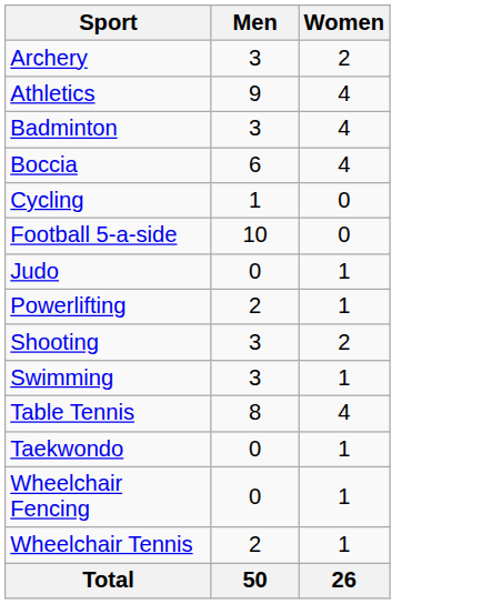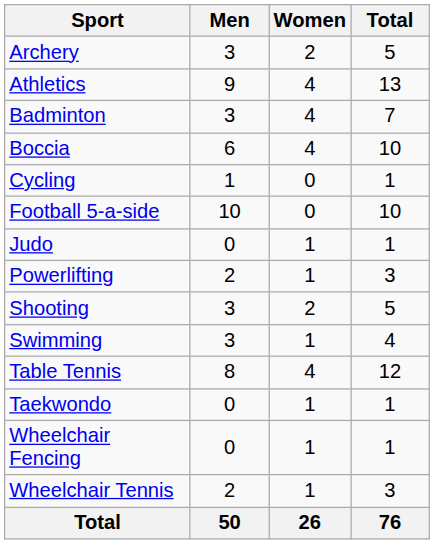 <table class="wikitable sortable" style="text-align:center;">
 <tr>
 <th width=140>Sport</th>
 <th width=55>Men</th>
 <th width=55>Women</th>
+<th width=55>Total</th>
 </tr>
 <tr>
 <td align=left><a href='#'>Archery</a></td>
 <td>3</td>
 <td>2</td>
+<td>5</td>
 </tr>
 <tr>
 <td align=left><a href='#'>Athletics</a></td>
 <td>9</td>
 <td>4</td>
+<td>13</td>
 </tr>
 <tr>
 <td align=left><a href='#'>Badminton</a></td>
 <td>3</td>
 <td>4</td>
+<td>7</td>
 </tr>
 <tr>
 <td align=left><a href='#'>Boccia</a></td>
 <td>6</td>
 <td>4</td>
+<td>10</td>
 </tr>
 <tr>
 <td align=left><a href='#'>Cycling</a></td>
 <td>1</td>
 <td>0</td>
+<td>1</td>
 </tr>
 <tr>
 <td align=left><a href='#'>Football 5-a-side</a></td>
 <td>10</td>
 <td>0</td>
+<td>10</td>
 </tr>
 <tr>
 <td align=left><a href='#'>Judo</a></td>
 <td>0</td>
+<td>1</td>
 <td>1</td>
 </tr>
 <tr>
 <td align=left><a href='#'>Powerlifting</a></td>
 <td>2</td>
 <td>1</td>
+<td>3</td>
 </tr>
 <tr>
 <td align=left><a href='#'>Shooting</a></td>
 <td>3</td>
 <td>2</td>
+<td>5</td>
 </tr>
 <tr>
 <td align=left><a href='#'>Swimming</a></td>
 <td>3</td>
 <td>1</td>
+<td>4</td>
 </tr>
 <tr>
 <td align=left><a href='#'>Table Tennis</a></td>
 <td>8</td>
 <td>4</td>
+<td>12</td>
 </tr>
 <tr>
 <td align=left><a href='#'>Taekwondo</a></td>
 <td>0</td>
+<td>1</td>
 <td>1</td>
 </tr>
 <tr>
 <td align=left><a href='#'>Wheelchair Fencing</a></td>
 <td>0</td>
 <td>1</td>
+<td>1</td>
 </tr>
 <tr>
 <td align=left><a href='#'>Wheelchair Tennis</a></td>
 <td>2</td>
 <td>1</td>
+<td>3</td>
 </tr>
 <tr>
 <th>Total</th>
 <th>50</th>
 <th>26</th>
+<th>76</th>
 </tr>
 </table>
